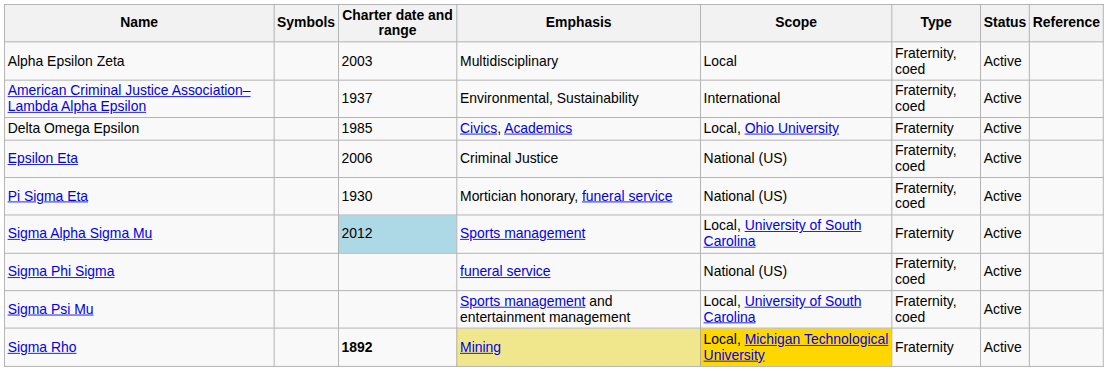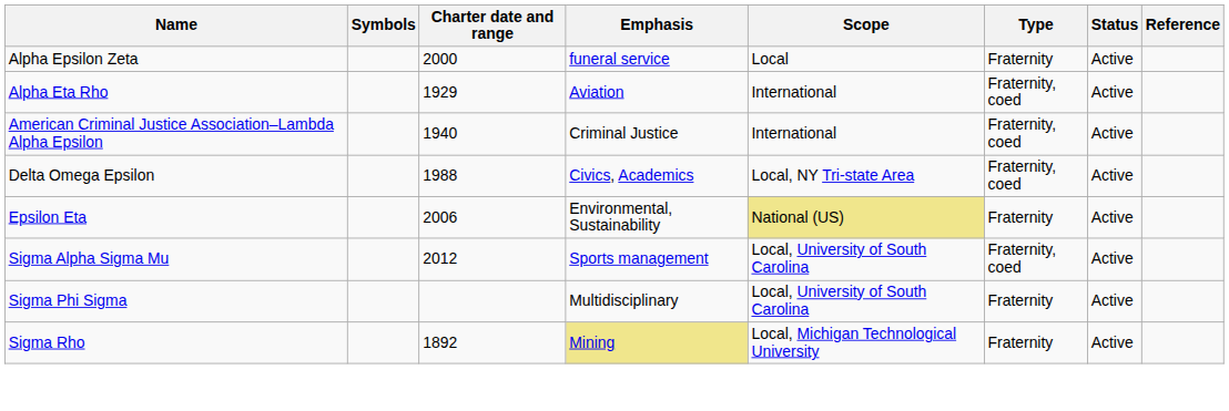 <table class="wikitable sortable" style="width:100%;">
 <tr>
 <th>Name</th>
 <th>Symbols</th>
 <th>Charter date and range</th>
 <th>Emphasis</th>
 <th>Scope</th>
 <th>Type</th>
 <th>Status</th>
 <th>Reference</th>
 </tr>
 <tr>
 <td>Alpha Epsilon Zeta</td>
 <td><strong></strong></td>
-<td>2003</td>
-<td>Multidisciplinary</td>
+<td>2000</td>
+<td><a href='#'>funeral service</a></td>
 <td>Local</td>
+<td>Fraternity</td>
+<td>Active</td>
+<td></td>
+</tr>
+<tr>
+<td><a href='#'>Alpha Eta Rho</a></td>
+<td><strong></strong></td>
+<td>1929</td>
+<td><a href='#'>Aviation</a></td>
+<td>International</td>
 <td>Fraternity, coed</td>
 <td>Active</td>
 <td></td>
 </tr>
 <tr>
 <td><a href='#'>American Criminal Justice Association–Lambda Alpha Epsilon</a></td>
 <td><strong></strong></td>
-<td>1937</td>
-<td>Environmental, Sustainability</td>
+<td>1940</td>
+<td>Criminal Justice</td>
 <td>International</td>
 <td>Fraternity, coed</td>
 <td>Active</td>
 <td></td>
 </tr>
 <tr>
 <td>Delta Omega Epsilon</td>
 <td><strong></strong></td>
-<td>1985</td>
+<td>1988</td>
 <td><a href='#'>Civics</a>, <a href='#'>Academics</a></td>
-<td>Local, <a href='#'>Ohio University</a></td>
-<td>Fraternity</td>
+<td>Local, NY <a href='#'>Tri-state Area</a></td>
+<td>Fraternity, coed</td>
 <td>Active</td>
 <td></td>
 </tr>
 <tr>
 <td><a href='#'>Epsilon Eta</a></td>
 <td><strong></strong></td>
 <td>2006</td>
-<td>Criminal Justice</td>
-<td>National (US)</td>
-<td>Fraternity, coed</td>
-<td>Active</td>
-<td></td>
-</tr>
-<tr>
-<td><a href='#'>Pi Sigma Eta</a></td>
-<td><strong></strong></td>
-<td>1930</td>
-<td>Mortician honorary, <a href='#'>funeral service</a></td>
-<td>National (US)</td>
-<td>Fraternity, coed</td>
+<td>Environmental, Sustainability</td>
+<td style="background: khaki;">National (US)</td>
+<td>Fraternity</td>
 <td>Active</td>
 <td></td>
 </tr>
 <tr>
 <td><a href='#'>Sigma Alpha Sigma Mu</a></td>
 <td><strong></strong></td>
-<td style="background: lightblue;">2012</td>
+<td>2012</td>
 <td><a href='#'>Sports management</a></td>
 <td>Local, <a href='#'>University of South Carolina</a></td>
-<td>Fraternity</td>
+<td>Fraternity, coed</td>
 <td>Active</td>
 <td></td>
 </tr>
 <tr>
 <td><a href='#'>Sigma Phi Sigma</a></td>
 <td><strong></strong></td>
 <td></td>
-<td><a href='#'>funeral service</a></td>
-<td>National (US)</td>
-<td>Fraternity, coed</td>
-<td>Active</td>
-<td></td>
-</tr>
-<tr>
-<td><a href='#'>Sigma Psi Mu</a></td>
-<td><strong></strong></td>
-<td></td>
-<td><a href='#'>Sports management</a> and entertainment management</td>
+<td>Multidisciplinary</td>
 <td>Local, <a href='#'>University of South Carolina</a></td>
-<td>Fraternity, coed</td>
+<td>Fraternity</td>
 <td>Active</td>
 <td></td>
 </tr>
 <tr>
 <td><a href='#'>Sigma Rho</a></td>
 <td><strong></strong></td>
-<td><strong>1892</strong></td>
+<td>1892</td>
 <td style="background: khaki;"><a href='#'>Mining</a></td>
-<td style="background: gold;">Local, <a href='#'>Michigan Technological University</a></td>
+<td>Local, <a href='#'>Michigan Technological University</a></td>
 <td>Fraternity</td>
 <td>Active</td>
 <td></td>
 </tr>
 </table>
